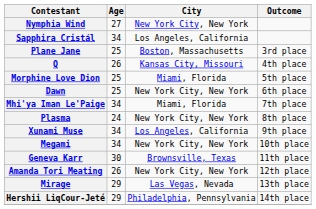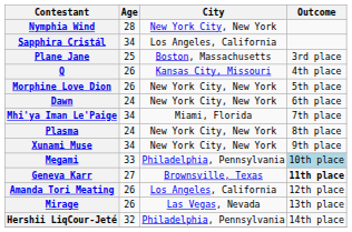 <table class="wikitable sortable" style="text-align:center">
 <tr>
 <th scope="col">Contestant</th>
 <th scope="col">Age</th>
 <th scope="col">City</th>
 <th scope="col">Outcome</th>
 </tr>
 <tr>
 <th scope="row"><a href='#'>Nymphia Wind</a></th>
-<td>27</td>
+<td>28</td>
 <td><a href='#'>New York City</a>, New York</td>
 <td></td>
 </tr>
 <tr>
 <th scope="row"><a href='#'>Sapphira Cristál</a></th>
 <td>34</td>
 <td>Los Angeles, California</td>
 <td nowrap></td>
 </tr>
 <tr>
 <th scope="row"><a href='#'>Plane Jane</a></th>
 <td>25</td>
 <td nowrap><a href='#'>Boston</a>, Massachusetts</td>
 <td>3rd place</td>
 </tr>
 <tr>
 <th scope="row"><a href='#'>Q</a></th>
 <td>26</td>
 <td><a href='#'>Kansas City, Missouri</a></td>
 <td>4th place</td>
 </tr>
 <tr>
 <th scope="row"><a href='#'>Morphine Love Dion</a></th>
-<td>25</td>
-<td><a href='#'>Miami</a>, Florida</td>
+<td>26</td>
+<td>New York City, New York</td>
 <td>5th place</td>
 </tr>
 <tr>
 <th scope="row"><a href='#'>Dawn</a></th>
-<td>25</td>
+<td>24</td>
 <td>New York City, New York</td>
 <td>6th place</td>
 </tr>
 <tr>
 <th scope="row" nowrap><a href='#'>Mhi'ya Iman Le'Paige</a></th>
 <td>34</td>
 <td>Miami, Florida</td>
 <td>7th place</td>
 </tr>
 <tr>
 <th scope="row"><a href='#'>Plasma</a></th>
 <td>24</td>
 <td>New York City, New York</td>
 <td>8th place</td>
 </tr>
 <tr>
 <th scope="row"><a href='#'>Xunami Muse</a></th>
 <td>34</td>
-<td><a href='#'>Los Angeles</a>, California</td>
+<td>New York City, New York</td>
 <td>9th place</td>
 </tr>
 <tr>
 <th scope="row"><a href='#'>Megami</a></th>
-<td>34</td>
-<td>New York City, New York</td>
-<td>10th place</td>
+<td>33</td>
+<td nowrap><a href='#'>Philadelphia</a>, Pennsylvania</td>
+<td style="background: lightblue;">10th place</td>
 </tr>
 <tr>
 <th scope="row"><a href='#'>Geneva Karr</a></th>
-<td>30</td>
+<td>27</td>
 <td><a href='#'>Brownsville, Texas</a></td>
-<td>11th place</td>
+<td><strong>11th place</strong></td>
 </tr>
 <tr>
 <th scope="row" nowrap><a href='#'>Amanda Tori Meating</a></th>
 <td>26</td>
-<td>New York City, New York</td>
+<td><a href='#'>Los Angeles</a>, California</td>
 <td>12th place</td>
 </tr>
 <tr>
 <th scope="row"><a href='#'>Mirage</a></th>
-<td>29</td>
+<td>26</td>
 <td><a href='#'>Las Vegas</a>, Nevada</td>
 <td>13th place</td>
 </tr>
 <tr>
 <th scope="row">Hershii LiqCour-Jeté</th>
-<td>29</td>
+<td>32</td>
 <td nowrap><a href='#'>Philadelphia</a>, Pennsylvania</td>
 <td>14th place</td>
 </tr>
 <tr>
 </tr>
 </table>
